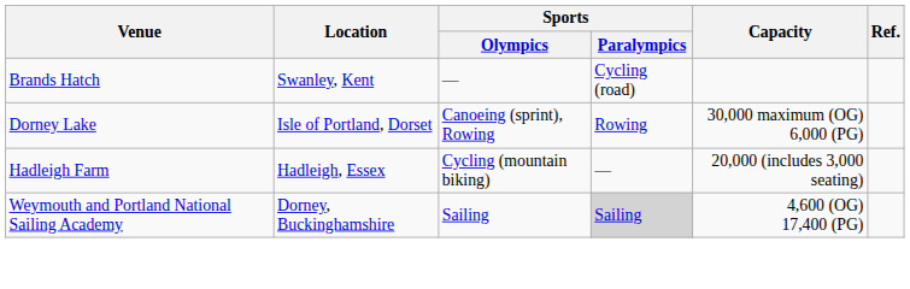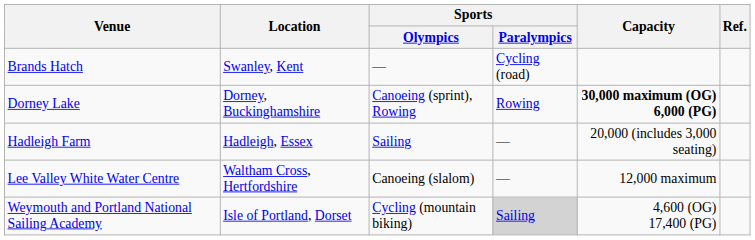 <table class="wikitable sortable">
 <tr>
 <th rowspan="2">Venue</th>
 <th rowspan="2">Location</th>
 <th colspan="2" class="unsortable">Sports</th>
 <th rowspan="2">Capacity</th>
 <th rowspan="2" class="unsortable">Ref.</th>
 </tr>
 <tr>
 <th><a href='#'>Olympics</a></th>
 <th><a href='#'>Paralympics</a></th>
 </tr>
 <tr>
 <td><a href='#'>Brands Hatch</a></td>
 <td><a href='#'>Swanley</a>, <a href='#'>Kent</a></td>
 <td>—</td>
 <td><a href='#'>Cycling</a> (road)</td>
 <td></td>
 <td align=center></td>
 </tr>
 <tr>
 <td><a href='#'>Dorney Lake</a></td>
-<td><a href='#'>Isle of Portland</a>, <a href='#'>Dorset</a></td>
+<td><a href='#'>Dorney</a>, <a href='#'>Buckinghamshire</a></td>
 <td><a href='#'>Canoeing</a> (sprint), <a href='#'>Rowing</a></td>
 <td><a href='#'>Rowing</a></td>
-<td align="right">30,000 maximum (OG)<br>6,000 (PG)</td>
+<td align="right"><strong>30,000 maximum (OG)<br>6,000 (PG)</strong></td>
 <td align=center></td>
 </tr>
 <tr>
 <td><a href='#'>Hadleigh Farm</a></td>
 <td><a href='#'>Hadleigh</a>, <a href='#'>Essex</a></td>
-<td><a href='#'>Cycling</a> (mountain biking)</td>
+<td><a href='#'>Sailing</a></td>
 <td>—</td>
 <td align="right">20,000 (includes 3,000 seating)</td>
 <td align=center></td>
 </tr>
 <tr>
+<td><a href='#'>Lee Valley White Water Centre</a></td>
+<td><a href='#'>Waltham Cross</a>, <a href='#'>Hertfordshire</a></td>
+<td>Canoeing (slalom)</td>
+<td>—</td>
+<td align="right">12,000 maximum</td>
+<td align=center></td>
+</tr>
+<tr>
 <td><a href='#'>Weymouth and Portland National Sailing Academy</a></td>
-<td><a href='#'>Dorney</a>, <a href='#'>Buckinghamshire</a></td>
-<td><a href='#'>Sailing</a></td>
+<td><a href='#'>Isle of Portland</a>, <a href='#'>Dorset</a></td>
+<td><a href='#'>Cycling</a> (mountain biking)</td>
 <td style="background: lightgrey;"><a href='#'>Sailing</a></td>
 <td align="right">4,600 (OG) <br>17,400 (PG)</td>
 <td align=center></td>
 </tr>
 </table>
